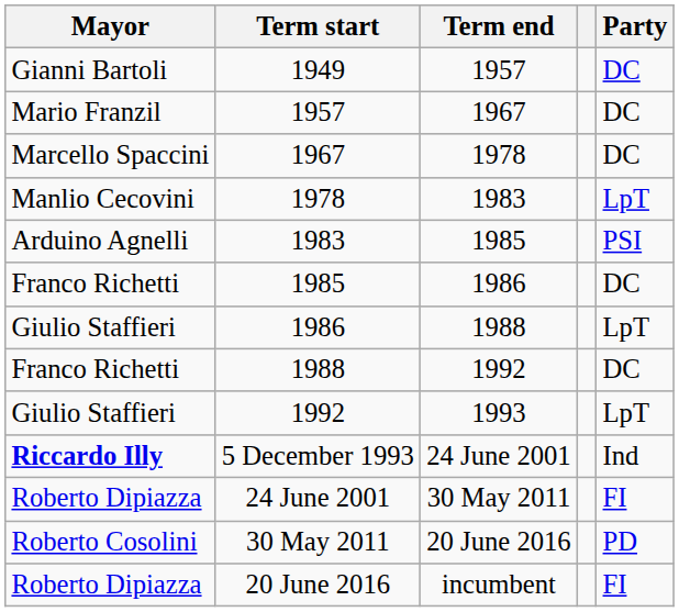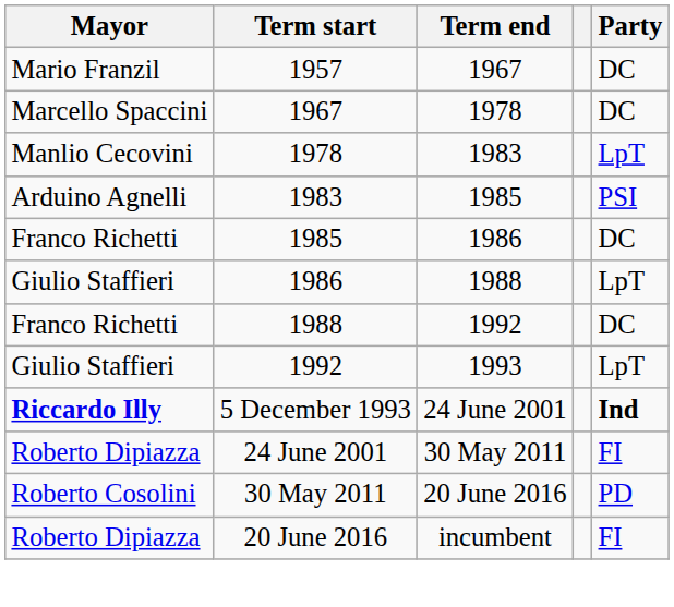 <table class="wikitable">
 <tr>
 <th>Mayor</th>
 <th>Term start</th>
 <th>Term end</th>
 <th class=unsortable> </th>
 <th>Party</th>
-</tr>
-<tr>
-<td>Gianni Bartoli</td>
-<td align=center>1949</td>
-<td align=center>1957</td>
-<td bgcolor=></td>
-<td><a href='#'>DC</a></td>
 </tr>
 <tr>
 <td>Mario Franzil</td>
 <td align=center>1957</td>
 <td align=center>1967</td>
 <td bgcolor=></td>
 <td>DC</td>
 </tr>
 <tr>
 <td>Marcello Spaccini</td>
 <td align=center>1967</td>
 <td align=center>1978</td>
 <td bgcolor=></td>
 <td>DC</td>
 </tr>
 <tr>
 <td>Manlio Cecovini</td>
 <td align=center>1978</td>
 <td align=center>1983</td>
 <td bgcolor=></td>
 <td><a href='#'>LpT</a></td>
 </tr>
 <tr>
 <td>Arduino Agnelli</td>
 <td align=center>1983</td>
 <td align=center>1985</td>
 <td bgcolor=></td>
 <td><a href='#'>PSI</a></td>
 </tr>
 <tr>
 <td>Franco Richetti</td>
 <td align=center>1985</td>
 <td align=center>1986</td>
 <td bgcolor=></td>
 <td>DC</td>
 </tr>
 <tr>
 <td>Giulio Staffieri</td>
 <td align=center>1986</td>
 <td align=center>1988</td>
 <td bgcolor=></td>
 <td>LpT</td>
 </tr>
 <tr>
 <td>Franco Richetti</td>
 <td align=center>1988</td>
 <td align=center>1992</td>
 <td bgcolor=></td>
 <td>DC</td>
 </tr>
 <tr>
 <td>Giulio Staffieri</td>
 <td align=center>1992</td>
 <td align=center>1993</td>
 <td bgcolor=></td>
 <td>LpT</td>
 </tr>
 <tr>
 <td><strong><a href='#'>Riccardo Illy</a></strong></td>
 <td align=center>5 December 1993</td>
 <td align=center>24 June 2001</td>
 <td bgcolor=></td>
-<td>Ind</td>
+<td><strong>Ind</strong></td>
 </tr>
 <tr>
 <td><a href='#'>Roberto Dipiazza</a></td>
 <td align=center>24 June 2001</td>
 <td align=center>30 May 2011</td>
 <td bgcolor=></td>
 <td><a href='#'>FI</a></td>
 </tr>
 <tr>
 <td><a href='#'>Roberto Cosolini</a></td>
 <td align=center>30 May 2011</td>
 <td align=center>20 June 2016</td>
 <td bgcolor=></td>
 <td><a href='#'>PD</a></td>
 </tr>
 <tr>
 <td><a href='#'>Roberto Dipiazza</a></td>
 <td align=center>20 June 2016</td>
 <td align=center>incumbent</td>
 <td bgcolor=></td>
 <td><a href='#'>FI</a></td>
 </tr>
 </table>
